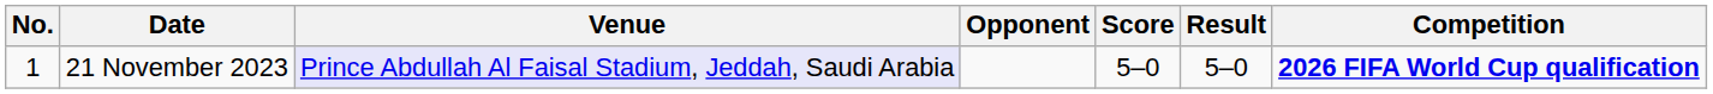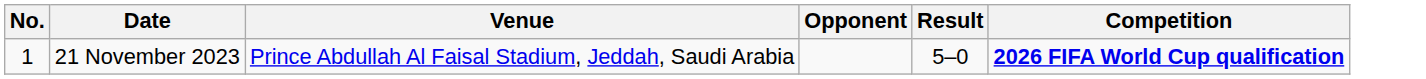 <table class="wikitable sortable">
 <tr>
 <th scope="col">No.</th>
 <th scope="col">Date</th>
 <th scope="col">Venue</th>
 <th scope="col">Opponent</th>
-<th scope="col">Score</th>
 <th scope="col">Result</th>
 <th scope="col">Competition</th>
 </tr>
 <tr>
 <td style="text-align:center">1</td>
 <td>21 November 2023</td>
-<td style="background: lavender;"><a href='#'>Prince Abdullah Al Faisal Stadium</a>, <a href='#'>Jeddah</a>, Saudi Arabia</td>
+<td><a href='#'>Prince Abdullah Al Faisal Stadium</a>, <a href='#'>Jeddah</a>, Saudi Arabia</td>
 <td></td>
-<td style="text-align:center">5–0</td>
 <td style="text-align:center">5–0</td>
 <td><strong><a href='#'>2026 FIFA World Cup qualification</a></strong></td>
 </tr>
 </table>
